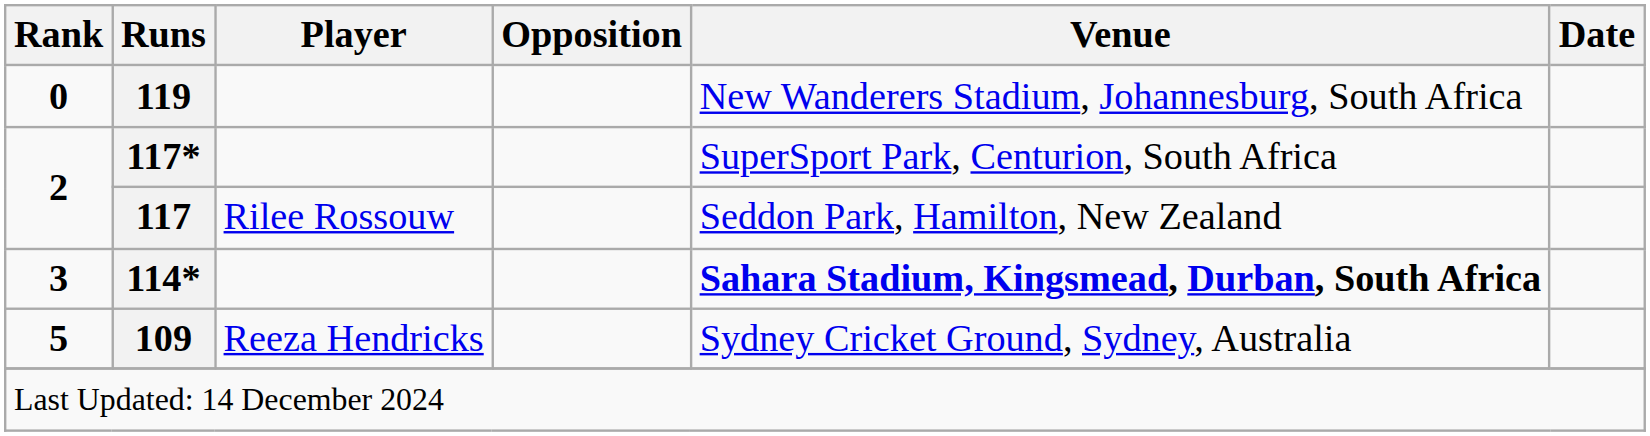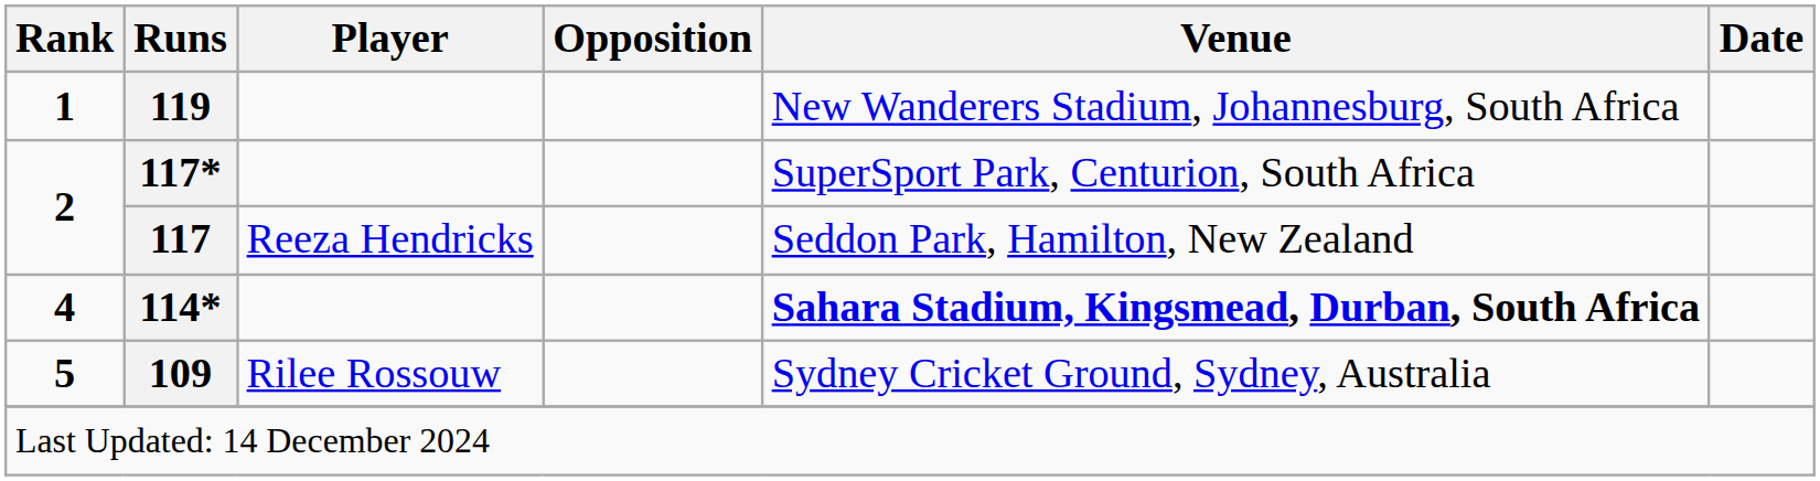 <table class="wikitable plainrowheaders sortable">
 <tr>
 <th scope=col>Rank</th>
 <th scope=col>Runs</th>
 <th scope=col>Player</th>
 <th scope=col>Opposition</th>
 <th scope=col>Venue</th>
 <th scope=col>Date</th>
 </tr>
 <tr>
-<td align=center><strong>0</strong></td>
+<td align=center><strong>1</strong></td>
 <th scope=row style=text-align:center;>119</th>
 <td></td>
 <td></td>
 <td><a href='#'>New Wanderers Stadium</a>, <a href='#'>Johannesburg</a>, South Africa</td>
 <td></td>
 </tr>
 <tr>
 <td align=center rowspan=2><strong>2</strong></td>
 <th scope=row style=text-align:center;>117*</th>
 <td></td>
 <td></td>
 <td><a href='#'>SuperSport Park</a>, <a href='#'>Centurion</a>, South Africa</td>
 <td></td>
 </tr>
 <tr>
 <th scope=row style=text-align:center;>117</th>
-<td><a href='#'>Rilee Rossouw</a></td>
+<td><a href='#'>Reeza Hendricks</a></td>
 <td></td>
 <td><a href='#'>Seddon Park</a>, <a href='#'>Hamilton</a>, New Zealand</td>
 <td></td>
 </tr>
 <tr>
-<td align=center><strong>3</strong></td>
+<td align=center><strong>4</strong></td>
 <th scope=row style=text-align:center;>114*</th>
 <td></td>
 <td></td>
 <td><strong><a href='#'>Sahara Stadium, Kingsmead</a>, <a href='#'>Durban</a>, South Africa</strong></td>
 <td></td>
 </tr>
 <tr>
 <td align=center><strong>5</strong></td>
 <th scope=row style=text-align:center;>109</th>
-<td><a href='#'>Reeza Hendricks</a></td>
+<td><a href='#'>Rilee Rossouw</a></td>
 <td></td>
 <td><a href='#'>Sydney Cricket Ground</a>, <a href='#'>Sydney</a>, Australia</td>
 <td></td>
 </tr>
 <tr>
 </tr>
 <tr class=sortbottom>
 <td colspan=6><small>Last Updated: 14 December 2024</small></td>
 </tr>
 </table>
